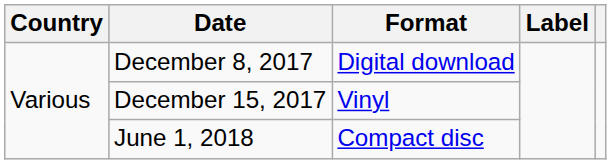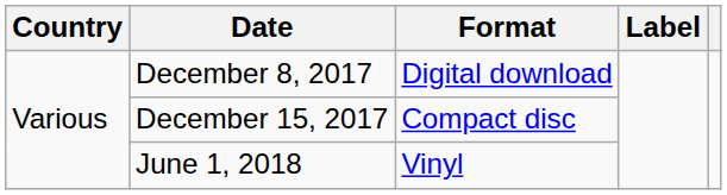 <table class="wikitable">
 <tr>
 <th>Country</th>
 <th>Date</th>
 <th>Format</th>
 <th>Label</th>
 <th></th>
 </tr>
 <tr>
 <td rowspan="3">Various</td>
 <td>December 8, 2017</td>
 <td><a href='#'>Digital download</a></td>
 <td rowspan="3"></td>
 <td rowspan="3"></td>
 </tr>
 <tr>
 <td>December 15, 2017</td>
-<td><a href='#'>Vinyl</a></td>
+<td><a href='#'>Compact disc</a></td>
 </tr>
 <tr>
 <td>June 1, 2018</td>
-<td><a href='#'>Compact disc</a></td>
+<td><a href='#'>Vinyl</a></td>
 </tr>
 </table>
